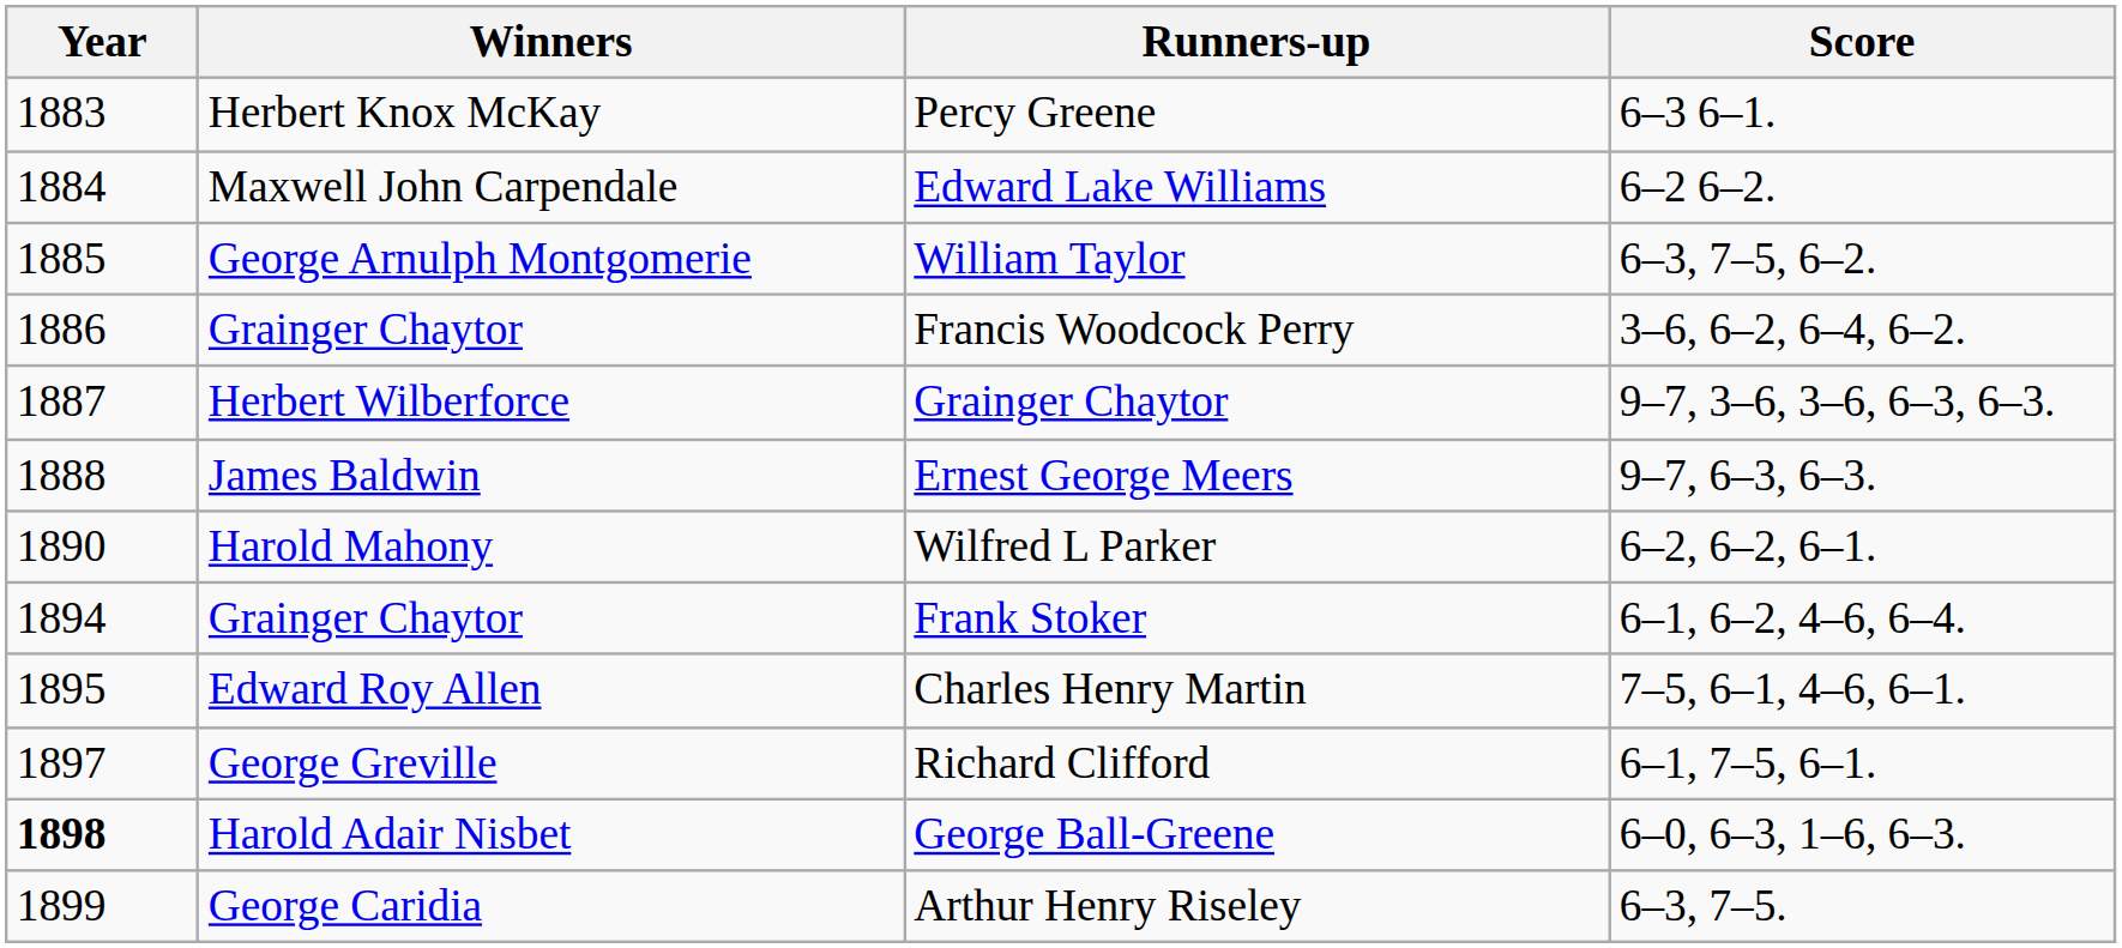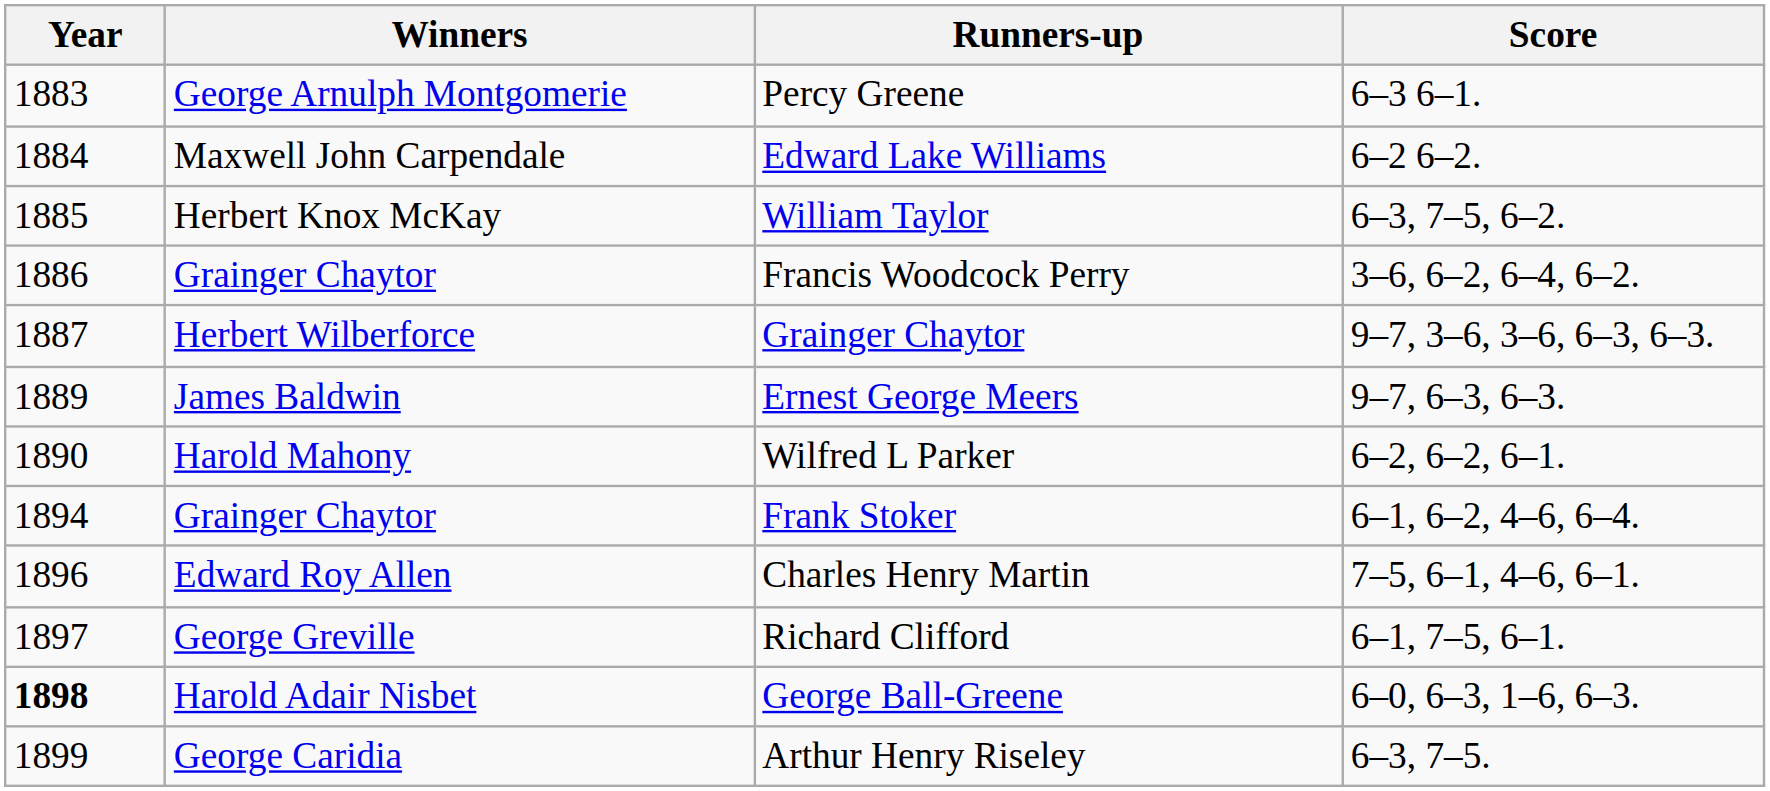 <table class="wikitable" style="font-size:98%;">
 <tr>
 <th style="width:60px;">Year</th>
 <th style="width:240px;">Winners</th>
 <th style="width:240px;">Runners-up</th>
 <th style="width:170px;">Score</th>
 </tr>
 <tr>
 <td>1883</td>
-<td>  Herbert Knox McKay</td>
+<td> <a href='#'>George Arnulph Montgomerie</a></td>
 <td> Percy Greene</td>
 <td>6–3 6–1.</td>
 </tr>
 <tr>
 <td>1884</td>
 <td>  Maxwell John Carpendale</td>
 <td> <a href='#'>Edward Lake Williams</a></td>
 <td>6–2 6–2.</td>
 </tr>
 <tr>
 <td>1885</td>
-<td> <a href='#'>George Arnulph Montgomerie</a></td>
+<td>  Herbert Knox McKay</td>
 <td> <a href='#'>William Taylor</a></td>
 <td>6–3, 7–5, 6–2.</td>
 </tr>
 <tr>
 <td>1886</td>
 <td>  <a href='#'>Grainger Chaytor</a></td>
 <td>  Francis Woodcock Perry</td>
 <td>3–6, 6–2, 6–4, 6–2.</td>
 </tr>
 <tr>
 <td>1887</td>
 <td> <a href='#'>Herbert Wilberforce</a></td>
 <td>  <a href='#'>Grainger Chaytor</a></td>
 <td>9–7, 3–6, 3–6, 6–3, 6–3.</td>
 </tr>
 <tr>
-<td>1888</td>
+<td>1889</td>
 <td> <a href='#'>James Baldwin</a></td>
 <td> <a href='#'>Ernest George Meers</a></td>
 <td>9–7, 6–3, 6–3.</td>
 </tr>
 <tr>
 <td>1890</td>
 <td>  <a href='#'>Harold Mahony</a></td>
 <td> Wilfred L Parker</td>
 <td>6–2, 6–2, 6–1.</td>
 </tr>
 <tr>
 <td>1894</td>
 <td> <a href='#'>Grainger Chaytor</a></td>
 <td> <a href='#'>Frank Stoker</a></td>
 <td>6–1, 6–2, 4–6, 6–4.</td>
 </tr>
 <tr>
-<td>1895</td>
+<td>1896</td>
 <td> <a href='#'>Edward Roy Allen</a></td>
 <td> Charles Henry Martin</td>
 <td>7–5, 6–1, 4–6, 6–1.</td>
 </tr>
 <tr>
 <td>1897</td>
 <td> <a href='#'>George Greville</a></td>
 <td>  Richard Clifford</td>
 <td>6–1, 7–5, 6–1.</td>
 </tr>
 <tr>
 <td><strong>1898</strong></td>
 <td> <a href='#'>Harold Adair Nisbet</a></td>
 <td> <a href='#'>George Ball-Greene</a></td>
 <td>6–0, 6–3, 1–6, 6–3.</td>
 </tr>
 <tr>
 <td>1899</td>
 <td> <a href='#'>George Caridia</a></td>
 <td> Arthur Henry Riseley</td>
 <td>6–3, 7–5.</td>
 </tr>
 </table>
